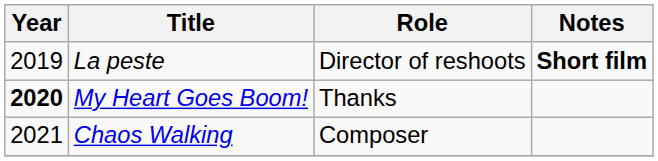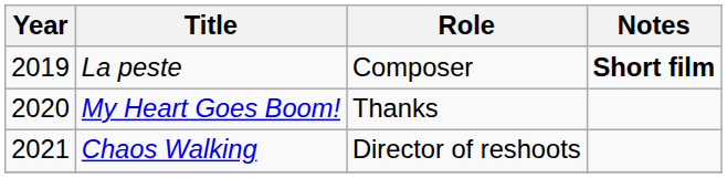 <table class="wikitable">
 <tr>
 <th>Year</th>
 <th>Title</th>
 <th>Role</th>
 <th>Notes</th>
 </tr>
 <tr>
 <td>2019</td>
 <td><em>La peste</em></td>
-<td>Director of reshoots</td>
+<td>Composer</td>
 <td><strong>Short film</strong></td>
 </tr>
 <tr>
-<td><strong>2020</strong></td>
+<td>2020</td>
 <td><em><a href='#'>My Heart Goes Boom!</a></em></td>
 <td>Thanks</td>
 <td></td>
 </tr>
 <tr>
 <td>2021</td>
 <td><em><a href='#'>Chaos Walking</a></em></td>
-<td>Composer</td>
+<td>Director of reshoots</td>
 <td></td>
 </tr>
 <tr>
 </tr>
 </table>
